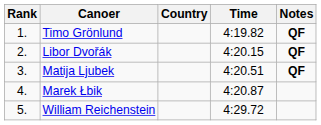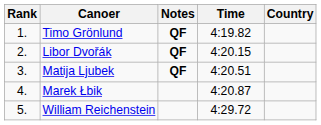 <table class="wikitable sortable" style="text-align:center">
 <tr>
 <th>Rank</th>
 <th>Canoer</th>
+<th>Notes</th>
+<th>Time</th>
 <th>Country</th>
-<th>Time</th>
-<th>Notes</th>
 </tr>
 <tr>
 <td width=30>1.</td>
 <td align=left athlete><a href='#'>Timo Grönlund</a></td>
+<td><strong>QF</strong></td>
+<td width=80>4:19.82</td>
 <td align=left athlete></td>
-<td width=80>4:19.82</td>
-<td><strong>QF</strong></td>
 </tr>
 <tr>
 <td>2.</td>
 <td align=left athlete><a href='#'>Libor Dvořák</a></td>
+<td><strong>QF</strong></td>
+<td>4:20.15</td>
 <td align=left athlete></td>
-<td>4:20.15</td>
-<td><strong>QF</strong></td>
 </tr>
 <tr>
 <td>3.</td>
 <td align=left athlete><a href='#'>Matija Ljubek</a></td>
+<td><strong>QF</strong></td>
+<td>4:20.51</td>
 <td align=left athlete></td>
-<td>4:20.51</td>
-<td><strong>QF</strong></td>
 </tr>
 <tr>
 <td>4.</td>
 <td align=left athlete><a href='#'>Marek Łbik</a></td>
+<td></td>
+<td>4:20.87</td>
 <td align=left athlete></td>
-<td>4:20.87</td>
-<td></td>
 </tr>
 <tr>
 <td>5.</td>
 <td align=left athlete><a href='#'>William Reichenstein</a></td>
+<td></td>
+<td>4:29.72</td>
 <td align=left athlete></td>
-<td>4:29.72</td>
-<td></td>
 </tr>
 </table>
